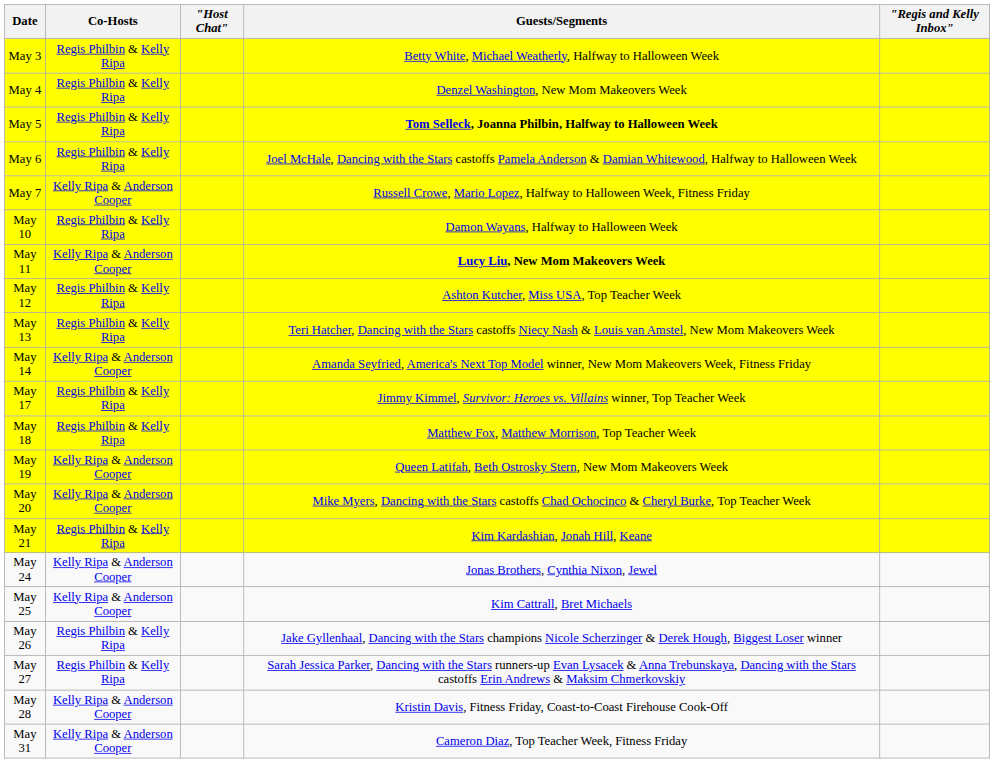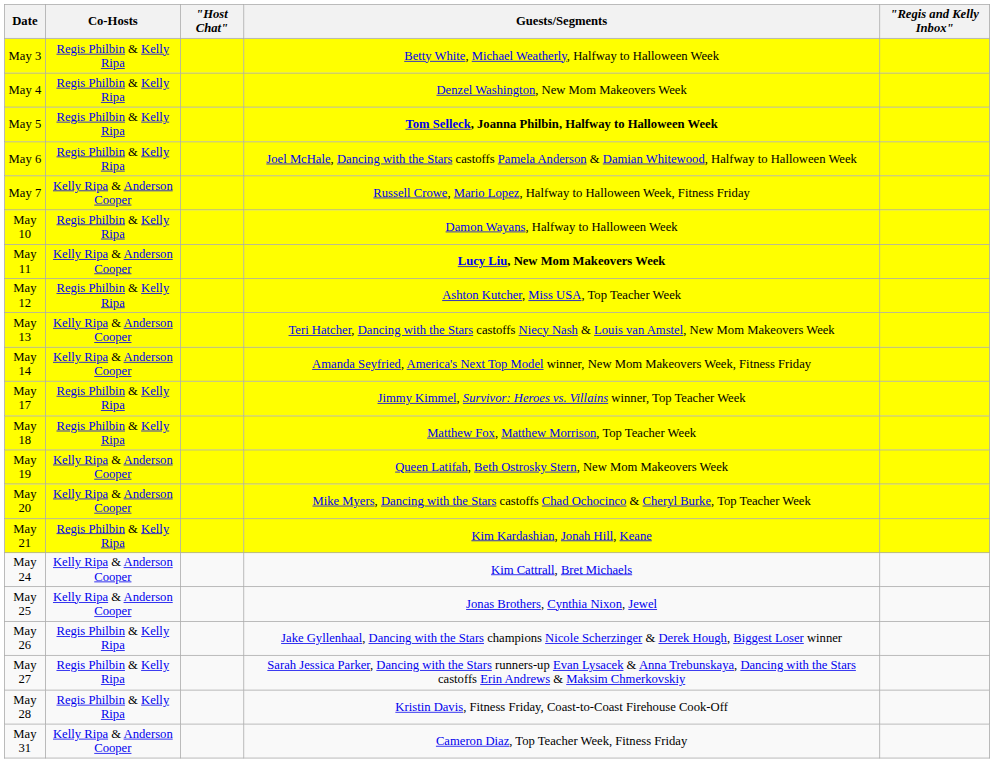 <table class="wikitable sortable" border="1" style="text-align:center">
 <tr>
 <th>Date</th>
 <th>Co-Hosts</th>
 <th><em>"Host Chat"</em></th>
 <th>Guests/Segments</th>
 <th><em>"Regis and Kelly Inbox"</em></th>
 </tr>
 <tr bgcolor=yellow>
 <td>May 3</td>
 <td><a href='#'>Regis Philbin</a> & <a href='#'>Kelly Ripa</a></td>
 <td></td>
 <td><a href='#'>Betty White</a>, <a href='#'>Michael Weatherly</a>, Halfway to Halloween Week</td>
 <td></td>
 </tr>
 <tr bgcolor=yellow>
 <td>May 4</td>
 <td><a href='#'>Regis Philbin</a> & <a href='#'>Kelly Ripa</a></td>
 <td></td>
 <td><a href='#'>Denzel Washington</a>, New Mom Makeovers Week</td>
 <td></td>
 </tr>
 <tr bgcolor=yellow>
 <td>May 5</td>
 <td><a href='#'>Regis Philbin</a> & <a href='#'>Kelly Ripa</a></td>
 <td></td>
 <td><strong><a href='#'>Tom Selleck</a>, Joanna Philbin, Halfway to Halloween Week</strong></td>
 <td></td>
 </tr>
 <tr bgcolor=yellow>
 <td>May 6</td>
 <td><a href='#'>Regis Philbin</a> & <a href='#'>Kelly Ripa</a></td>
 <td></td>
 <td><a href='#'>Joel McHale</a>, <a href='#'>Dancing with the Stars</a> castoffs <a href='#'>Pamela Anderson</a> & <a href='#'>Damian Whitewood</a>, Halfway to Halloween Week</td>
 <td></td>
 </tr>
 <tr bgcolor=yellow>
 <td>May 7</td>
 <td><a href='#'>Kelly Ripa</a> & <a href='#'>Anderson Cooper</a></td>
 <td></td>
 <td><a href='#'>Russell Crowe</a>, <a href='#'>Mario Lopez</a>, Halfway to Halloween Week, Fitness Friday</td>
 <td></td>
 </tr>
 <tr bgcolor=yellow>
 <td>May 10</td>
 <td><a href='#'>Regis Philbin</a> & <a href='#'>Kelly Ripa</a></td>
 <td></td>
 <td><a href='#'>Damon Wayans</a>, Halfway to Halloween Week</td>
 <td></td>
 </tr>
 <tr bgcolor=yellow>
 <td>May 11</td>
 <td><a href='#'>Kelly Ripa</a> & <a href='#'>Anderson Cooper</a></td>
 <td></td>
 <td><strong><a href='#'>Lucy Liu</a>, New Mom Makeovers Week</strong></td>
 <td></td>
 </tr>
 <tr bgcolor=yellow>
 <td>May 12</td>
 <td><a href='#'>Regis Philbin</a> & <a href='#'>Kelly Ripa</a></td>
 <td></td>
 <td><a href='#'>Ashton Kutcher</a>, <a href='#'>Miss USA</a>, Top Teacher Week</td>
 <td></td>
 </tr>
 <tr bgcolor=yellow>
 <td>May 13</td>
-<td><a href='#'>Regis Philbin</a> & <a href='#'>Kelly Ripa</a></td>
+<td><a href='#'>Kelly Ripa</a> & <a href='#'>Anderson Cooper</a></td>
 <td></td>
 <td><a href='#'>Teri Hatcher</a>, <a href='#'>Dancing with the Stars</a> castoffs <a href='#'>Niecy Nash</a> & <a href='#'>Louis van Amstel</a>, New Mom Makeovers Week</td>
 <td></td>
 </tr>
 <tr bgcolor=yellow>
 <td>May 14</td>
 <td><a href='#'>Kelly Ripa</a> & <a href='#'>Anderson Cooper</a></td>
 <td></td>
 <td><a href='#'>Amanda Seyfried</a>, <a href='#'>America's Next Top Model</a> winner, New Mom Makeovers Week, Fitness Friday</td>
 <td></td>
 </tr>
 <tr bgcolor=yellow>
 <td>May 17</td>
 <td><a href='#'>Regis Philbin</a> & <a href='#'>Kelly Ripa</a></td>
 <td></td>
 <td><a href='#'>Jimmy Kimmel</a>, <em><a href='#'>Survivor: Heroes vs. Villains</a></em> winner, Top Teacher Week</td>
 <td></td>
 </tr>
 <tr bgcolor=yellow>
 <td>May 18</td>
 <td><a href='#'>Regis Philbin</a> & <a href='#'>Kelly Ripa</a></td>
 <td></td>
 <td><a href='#'>Matthew Fox</a>, <a href='#'>Matthew Morrison</a>, Top Teacher Week</td>
 <td></td>
 </tr>
 <tr bgcolor=yellow>
 <td>May 19</td>
 <td><a href='#'>Kelly Ripa</a> & <a href='#'>Anderson Cooper</a></td>
 <td></td>
 <td><a href='#'>Queen Latifah</a>, <a href='#'>Beth Ostrosky Stern</a>, New Mom Makeovers Week</td>
 <td></td>
 </tr>
 <tr bgcolor=yellow>
 <td>May 20</td>
 <td><a href='#'>Kelly Ripa</a> & <a href='#'>Anderson Cooper</a></td>
 <td></td>
 <td><a href='#'>Mike Myers</a>, <a href='#'>Dancing with the Stars</a> castoffs <a href='#'>Chad Ochocinco</a> & <a href='#'>Cheryl Burke</a>, Top Teacher Week</td>
 <td></td>
 </tr>
 <tr bgcolor=yellow>
 <td>May 21</td>
 <td><a href='#'>Regis Philbin</a> & <a href='#'>Kelly Ripa</a></td>
 <td></td>
 <td><a href='#'>Kim Kardashian</a>, <a href='#'>Jonah Hill</a>, <a href='#'>Keane</a></td>
 <td></td>
 </tr>
 <tr>
 <td>May 24</td>
 <td><a href='#'>Kelly Ripa</a> & <a href='#'>Anderson Cooper</a></td>
 <td></td>
-<td><a href='#'>Jonas Brothers</a>, <a href='#'>Cynthia Nixon</a>, <a href='#'>Jewel</a></td>
+<td><a href='#'>Kim Cattrall</a>, <a href='#'>Bret Michaels</a></td>
 <td></td>
 </tr>
 <tr>
 <td>May 25</td>
 <td><a href='#'>Kelly Ripa</a> & <a href='#'>Anderson Cooper</a></td>
 <td></td>
-<td><a href='#'>Kim Cattrall</a>, <a href='#'>Bret Michaels</a></td>
+<td><a href='#'>Jonas Brothers</a>, <a href='#'>Cynthia Nixon</a>, <a href='#'>Jewel</a></td>
 <td></td>
 </tr>
 <tr>
 <td>May 26</td>
 <td><a href='#'>Regis Philbin</a> & <a href='#'>Kelly Ripa</a></td>
 <td></td>
 <td><a href='#'>Jake Gyllenhaal</a>, <a href='#'>Dancing with the Stars</a> champions <a href='#'>Nicole Scherzinger</a> & <a href='#'>Derek Hough</a>, <a href='#'>Biggest Loser</a> winner</td>
 <td></td>
 </tr>
 <tr>
 <td>May 27</td>
 <td><a href='#'>Regis Philbin</a> & <a href='#'>Kelly Ripa</a></td>
 <td></td>
 <td><a href='#'>Sarah Jessica Parker</a>, <a href='#'>Dancing with the Stars</a> runners-up <a href='#'>Evan Lysacek</a> & <a href='#'>Anna Trebunskaya</a>, <a href='#'>Dancing with the Stars</a> castoffs <a href='#'>Erin Andrews</a> & <a href='#'>Maksim Chmerkovskiy</a></td>
 <td></td>
 </tr>
 <tr>
 <td>May 28</td>
-<td><a href='#'>Kelly Ripa</a> & <a href='#'>Anderson Cooper</a></td>
+<td><a href='#'>Regis Philbin</a> & <a href='#'>Kelly Ripa</a></td>
 <td></td>
 <td><a href='#'>Kristin Davis</a>, Fitness Friday, Coast-to-Coast Firehouse Cook-Off</td>
 <td></td>
 </tr>
 <tr>
 <td>May 31</td>
 <td><a href='#'>Kelly Ripa</a> & <a href='#'>Anderson Cooper</a></td>
 <td></td>
 <td><a href='#'>Cameron Diaz</a>, Top Teacher Week, Fitness Friday</td>
 <td></td>
 </tr>
 </table>
